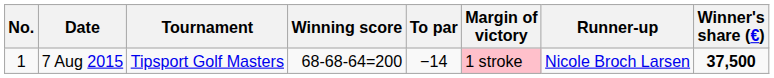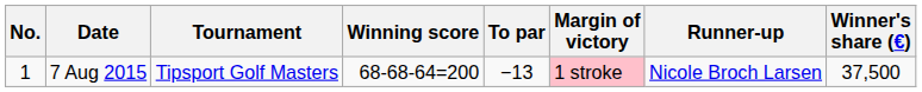 <table class="wikitable" style="font-size:95%;">
 <tr>
 <th>No.</th>
 <th>Date</th>
 <th>Tournament</th>
 <th>Winning score</th>
 <th>To par</th>
 <th>Margin of<br>victory</th>
 <th>Runner-up</th>
 <th>Winner's<br>share (<a href='#'>€</a>)</th>
 </tr>
 <tr>
 <td align=center>1</td>
 <td align=right>7 Aug <a href='#'>2015</a></td>
 <td><a href='#'>Tipsport Golf Masters</a></td>
 <td align=right>68-68-64=200</td>
-<td align=center>−14</td>
+<td align=center>−13</td>
 <td style="background: pink;">1 stroke</td>
 <td> <a href='#'>Nicole Broch Larsen</a></td>
-<td align=center><strong>37,500</strong></td>
+<td align=center>37,500</td>
 </tr>
 </table>
